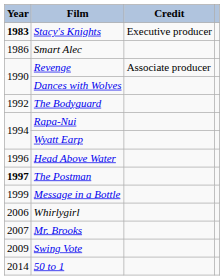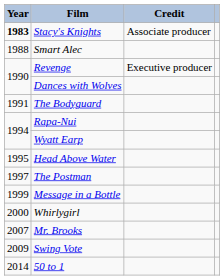 <table class="wikitable" style="font-size:95%;">
 <tr>
 <th style="background:#B0C4DE;">Year</th>
 <th style="background:#B0C4DE;">Film</th>
 <th style="background:#B0C4DE;">Credit</th>
 <th style="background:#B0C4DE;"></th>
 </tr>
 <tr>
 <td><strong>1983</strong></td>
 <td><em><a href='#'>Stacy's Knights</a></em></td>
-<td>Executive producer</td>
+<td>Associate producer</td>
 <td></td>
 </tr>
 <tr>
-<td>1986</td>
+<td>1988</td>
 <td><em>Smart Alec</em></td>
 <td></td>
 <td></td>
 </tr>
 <tr>
 <td rowspan=2>1990</td>
 <td><em><a href='#'>Revenge</a></em></td>
-<td>Associate producer</td>
+<td>Executive producer</td>
 <td></td>
 </tr>
 <tr>
 <td><em><a href='#'>Dances with Wolves</a></em></td>
 <td></td>
 <td></td>
 </tr>
 <tr>
-<td>1992</td>
+<td>1991</td>
 <td><em><a href='#'>The Bodyguard</a></em></td>
 <td></td>
 <td></td>
 </tr>
 <tr>
 <td rowspan=2>1994</td>
 <td><em><a href='#'>Rapa-Nui</a></em></td>
 <td></td>
 <td></td>
 </tr>
 <tr>
 <td><em><a href='#'>Wyatt Earp</a></em></td>
 <td></td>
 <td></td>
 </tr>
 <tr>
-<td>1996</td>
+<td>1995</td>
 <td><em><a href='#'>Head Above Water</a></em></td>
 <td></td>
 <td></td>
 </tr>
 <tr>
-<td><strong>1997</strong></td>
+<td>1997</td>
 <td><em><a href='#'>The Postman</a></em></td>
 <td></td>
 <td></td>
 </tr>
 <tr>
 <td>1999</td>
 <td><em><a href='#'>Message in a Bottle</a></em></td>
 <td></td>
 <td></td>
 </tr>
 <tr>
-<td>2006</td>
+<td>2000</td>
 <td><em>Whirlygirl</em></td>
 <td></td>
 <td></td>
 </tr>
 <tr>
 <td>2007</td>
 <td><em><a href='#'>Mr. Brooks</a></em></td>
 <td></td>
 <td></td>
 </tr>
 <tr>
 <td>2009</td>
 <td><em><a href='#'>Swing Vote</a></em></td>
 <td></td>
 <td></td>
 </tr>
 <tr>
 <td>2014</td>
 <td><em><a href='#'>50 to 1</a></em></td>
 <td></td>
 <td></td>
 </tr>
 </table>
